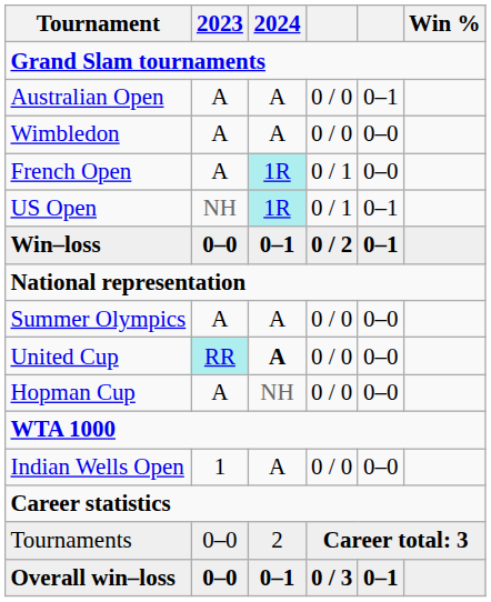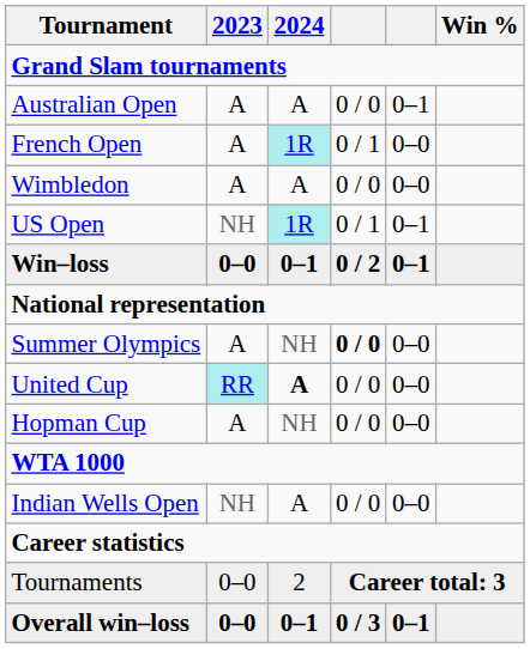 <table class=wikitable style=text-align:center>
 <tr>
 <th>Tournament</th>
 <th><a href='#'>2023</a></th>
 <th><a href='#'>2024</a></th>
 <th></th>
 <th></th>
 <th>Win %</th>
 </tr>
 <tr>
 <td colspan="6" align="left"><strong><a href='#'>Grand Slam tournaments</a></strong></td>
 </tr>
 <tr>
 <td align=left><a href='#'>Australian Open</a></td>
 <td>A</td>
 <td>A</td>
 <td>0 / 0</td>
 <td>0–1</td>
 <td></td>
 </tr>
 <tr>
+<td align=left><a href='#'>French Open</a></td>
+<td>A</td>
+<td bgcolor=afeeee><a href='#'>1R</a></td>
+<td>0 / 1</td>
+<td>0–0</td>
+<td></td>
+</tr>
+<tr>
 <td align=left><a href='#'>Wimbledon</a></td>
 <td>A</td>
 <td>A</td>
 <td>0 / 0</td>
-<td>0–0</td>
-<td></td>
-</tr>
-<tr>
-<td align=left><a href='#'>French Open</a></td>
-<td>A</td>
-<td bgcolor=afeeee><a href='#'>1R</a></td>
-<td>0 / 1</td>
 <td>0–0</td>
 <td></td>
 </tr>
 <tr>
 <td align=left><a href='#'>US Open</a></td>
 <td style=color:#696969>NH</td>
 <td bgcolor=afeeee><a href='#'>1R</a></td>
 <td>0 / 1</td>
 <td>0–1</td>
 <td></td>
 </tr>
 <tr style=font-weight:bold;background:#efefef>
 <td align=left>Win–loss</td>
 <td>0–0</td>
 <td>0–1</td>
 <td>0 / 2</td>
 <td>0–1</td>
 <td></td>
 </tr>
 <tr>
 <td colspan="6" align="left"><strong>National representation</strong></td>
 </tr>
 <tr>
 <td align=left><a href='#'>Summer Olympics</a></td>
 <td>A</td>
-<td>A</td>
-<td>0 / 0</td>
+<td style=color:#696969>NH</td>
+<td><strong>0 / 0</strong></td>
 <td>0–0</td>
 <td></td>
 </tr>
 <tr>
 <td align=left><a href='#'>United Cup</a></td>
 <td bgcolor=afeeee><a href='#'>RR</a></td>
 <td><strong>A</strong></td>
 <td>0 / 0</td>
 <td>0–0</td>
 <td></td>
 </tr>
 <tr>
 <td align=left><a href='#'>Hopman Cup</a></td>
 <td>A</td>
 <td style=color:#696969>NH</td>
 <td>0 / 0</td>
 <td>0–0</td>
 <td></td>
 </tr>
 <tr>
 <td colspan="6" align="left"><strong><a href='#'>WTA 1000</a></strong></td>
 </tr>
 <tr>
 <td align=left><a href='#'>Indian Wells Open</a></td>
-<td>1</td>
+<td style=color:#696969>NH</td>
 <td>A</td>
 <td>0 / 0</td>
 <td>0–0</td>
 <td></td>
 </tr>
 <tr>
 <td colspan="6" align="left"><strong>Career statistics</strong></td>
 </tr>
 <tr bgcolor=efefef>
 <td align=left>Tournaments</td>
 <td>0–0</td>
 <td>2</td>
 <td colspan=3><strong>Career total: 3</strong></td>
 </tr>
 <tr style=background:#efefef;font-weight:bold>
 <td align=left>Overall win–loss</td>
 <td>0–0</td>
 <td>0–1</td>
 <td>0 / 3</td>
 <td>0–1</td>
 <td></td>
 </tr>
 </table>
